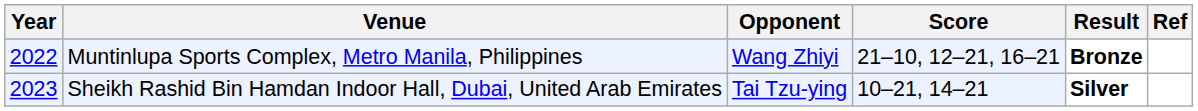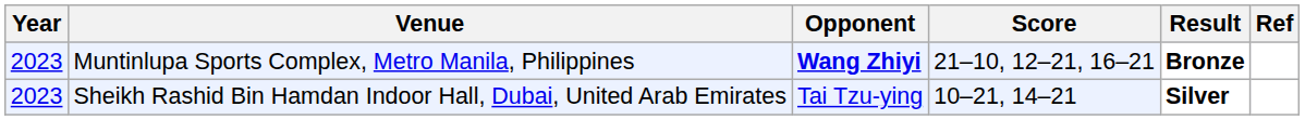 <table class="sortable wikitable" style="font-size: 90%;">
 <tr>
 <th>Year</th>
 <th>Venue</th>
 <th>Opponent</th>
 <th>Score</th>
 <th>Result</th>
 <th>Ref</th>
 </tr>
 <tr style="background:#ECF2FF">
-<td align="center"><a href='#'>2022</a></td>
+<td align="center"><a href='#'>2023</a></td>
 <td align="left">Muntinlupa Sports Complex, <a href='#'>Metro Manila</a>, Philippines</td>
-<td align="left"> <a href='#'>Wang Zhiyi</a></td>
+<td align="left"><strong> <a href='#'>Wang Zhiyi</a></strong></td>
 <td align="left">21–10, 12–21, 16–21</td>
 <td style="text-align:left; background:white"> <strong>Bronze</strong></td>
 <td style="text-align:center; background:white"></td>
 </tr>
 <tr style="background:#ECF2FF">
 <td align="center"><a href='#'>2023</a></td>
 <td align="left">Sheikh Rashid Bin Hamdan Indoor Hall, <a href='#'>Dubai</a>, United Arab Emirates</td>
 <td align="left"> <a href='#'>Tai Tzu-ying</a></td>
 <td align="left">10–21, 14–21</td>
 <td style="text-align:left; background:white"> <strong>Silver</strong></td>
 <td style="text-align:center; background:white"></td>
 </tr>
 </table>
